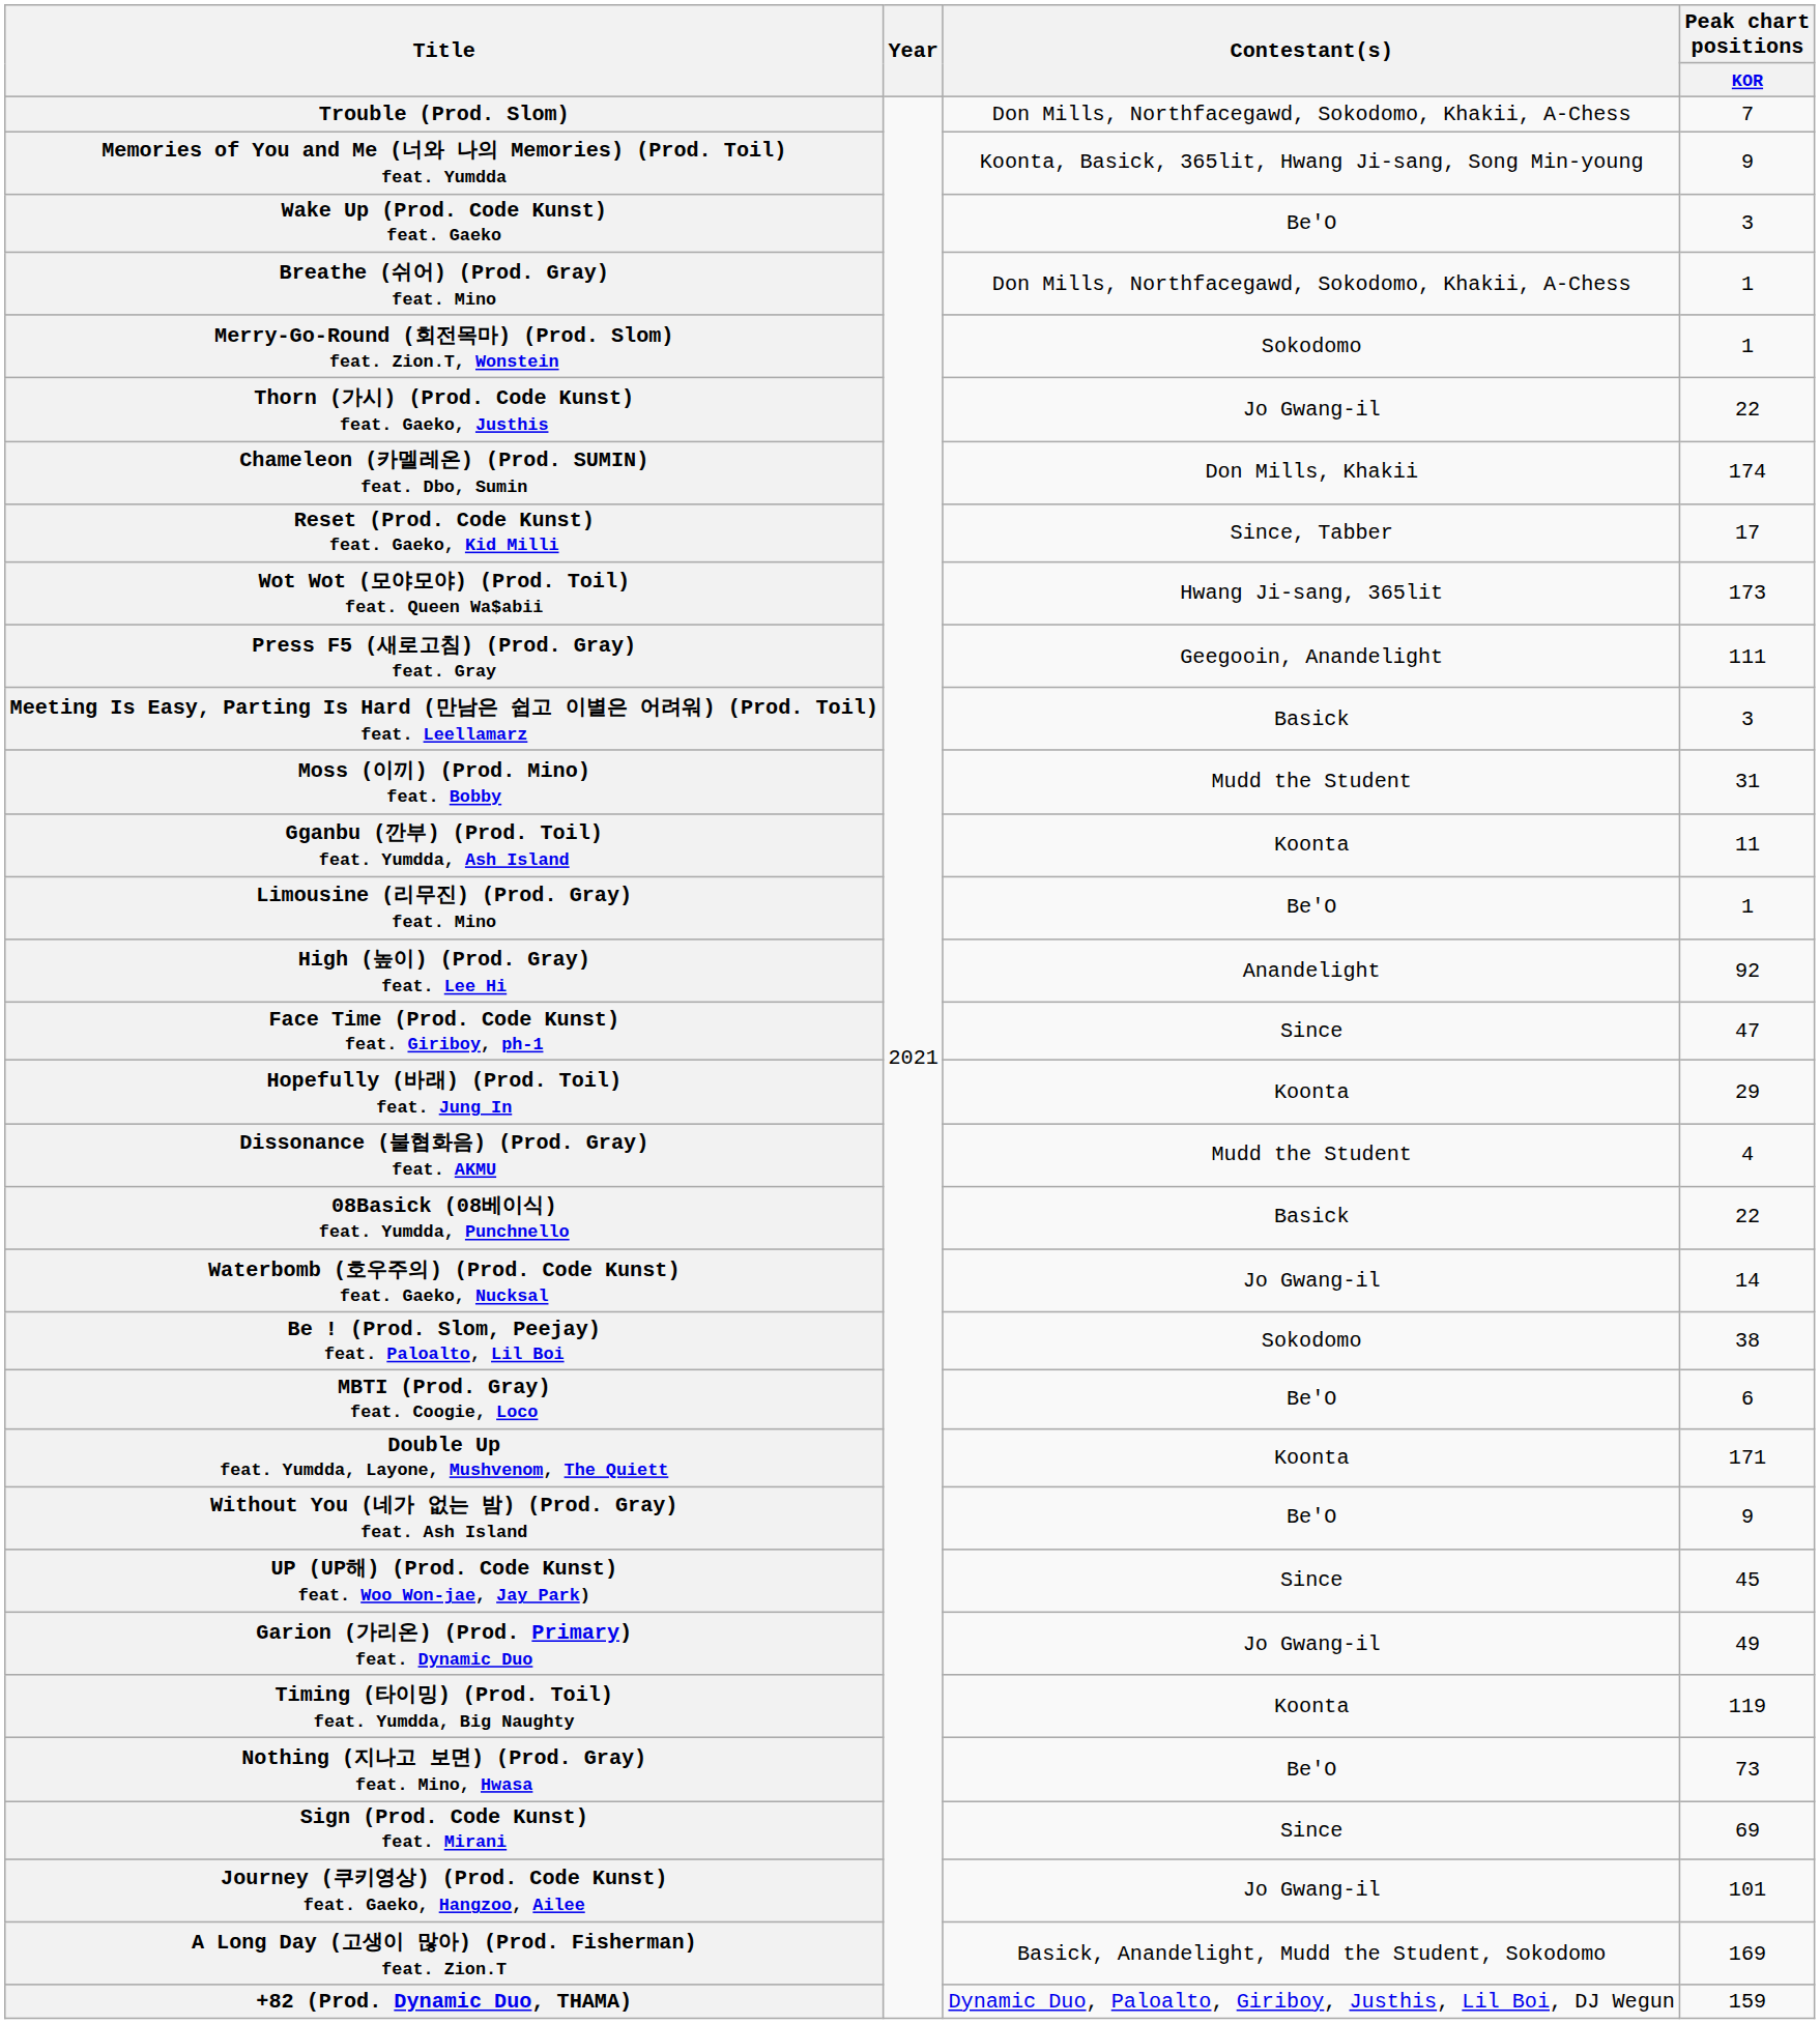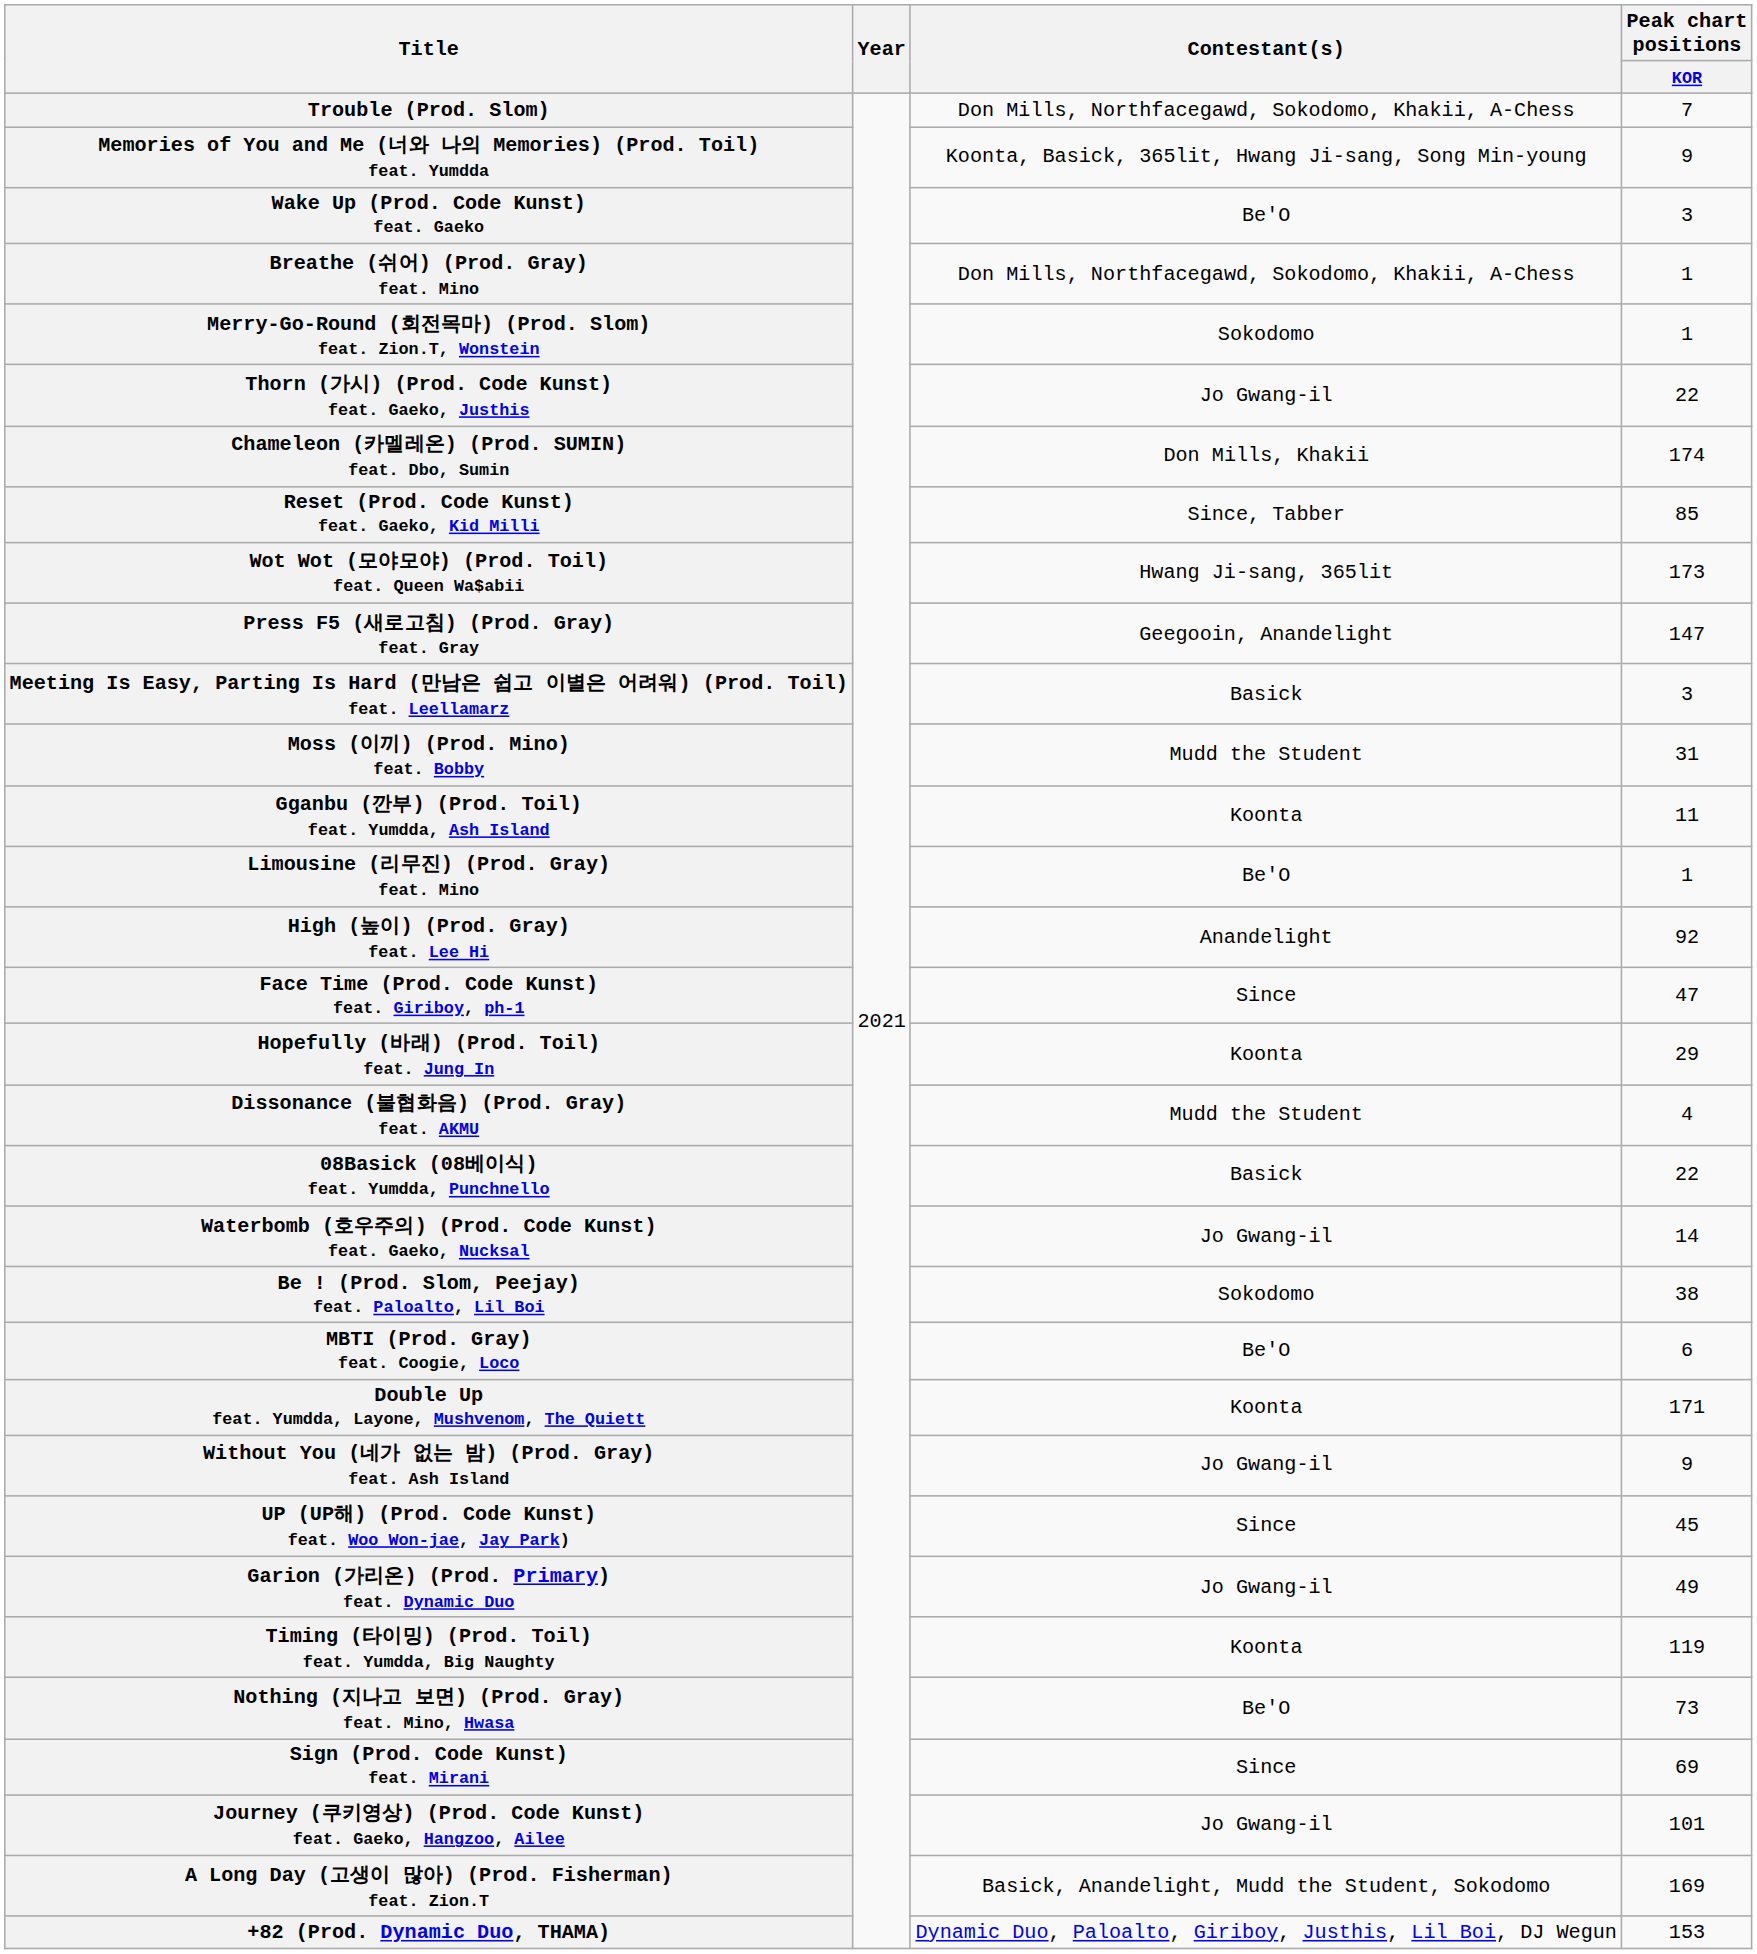 <table class="wikitable plainrowheaders" style="text-align:center">
 <tr>
 <th scope="col" rowspan="2">Title</th>
 <th scope="col" rowspan="2">Year</th>
 <th scope="col" rowspan="2">Contestant(s)</th>
 <th scope="col" colspan="1">Peak chart <br> positions</th>
 </tr>
 <tr>
 <th><small><a href='#'>KOR</a></small><br></th>
 </tr>
 <tr>
 <th scope="row">Trouble (Prod. Slom)</th>
 <td rowspan="32">2021</td>
 <td>Don Mills, Northfacegawd, Sokodomo, Khakii, A-Chess</td>
 <td>7</td>
 </tr>
 <tr>
 <th scope="row">Memories of You and Me (너와 나의 Memories) (Prod. Toil)<br><small>feat. Yumdda</small></th>
 <td>Koonta, Basick, 365lit, Hwang Ji-sang, Song Min-young</td>
 <td>9</td>
 </tr>
 <tr>
 <th scope="row">Wake Up (Prod. Code Kunst)<br><small>feat. Gaeko</small></th>
 <td>Be'O</td>
 <td>3</td>
 </tr>
 <tr>
 <th scope="row">Breathe (쉬어) (Prod. Gray)<br><small>feat. Mino</small></th>
 <td>Don Mills, Northfacegawd, Sokodomo, Khakii, A-Chess</td>
 <td>1</td>
 </tr>
 <tr>
 <th scope="row">Merry-Go-Round (회전목마) (Prod. Slom)<br><small>feat. Zion.T, <a href='#'>Wonstein</a></small></th>
 <td>Sokodomo</td>
 <td>1</td>
 </tr>
 <tr>
 <th scope="row">Thorn (가시) (Prod. Code Kunst)<br><small>feat. Gaeko, <a href='#'>Justhis</a></small></th>
 <td>Jo Gwang-il</td>
 <td>22</td>
 </tr>
 <tr>
 <th scope="row">Chameleon (카멜레온) (Prod. SUMIN)<br><small>feat. Dbo, Sumin</small></th>
 <td>Don Mills, Khakii</td>
 <td>174</td>
 </tr>
 <tr>
 <th scope="row">Reset (Prod. Code Kunst)<br><small>feat. Gaeko, <a href='#'>Kid Milli</a></small></th>
 <td>Since, Tabber</td>
-<td>17</td>
+<td>85</td>
 </tr>
 <tr>
 <th scope="row">Wot Wot (모야모야) (Prod. Toil)<br><small>feat. Queen Wa$abii</small></th>
 <td>Hwang Ji-sang, 365lit</td>
 <td>173</td>
 </tr>
 <tr>
 <th scope="row">Press F5 (새로고침) (Prod. Gray)<br><small>feat. Gray</small></th>
 <td>Geegooin, Anandelight</td>
-<td>111</td>
+<td>147</td>
 </tr>
 <tr>
 <th scope="row">Meeting Is Easy, Parting Is Hard (만남은 쉽고 이별은 어려워) (Prod. Toil)<br><small>feat. <a href='#'>Leellamarz</a></small></th>
 <td>Basick</td>
 <td>3</td>
 </tr>
 <tr>
 <th scope="row">Moss (이끼) (Prod. Mino)<br><small>feat. <a href='#'>Bobby</a></small></th>
 <td>Mudd the Student</td>
 <td>31</td>
 </tr>
 <tr>
 <th scope="row">Gganbu (깐부) (Prod. Toil)<br><small>feat. Yumdda, <a href='#'>Ash Island</a></small></th>
 <td>Koonta</td>
 <td>11</td>
 </tr>
 <tr>
 <th scope="row">Limousine (리무진) (Prod. Gray)<br><small>feat. Mino</small></th>
 <td>Be'O</td>
 <td>1</td>
 </tr>
 <tr>
 <th scope="row">High (높이) (Prod. Gray)<br><small>feat. <a href='#'>Lee Hi</a></small></th>
 <td>Anandelight</td>
 <td>92</td>
 </tr>
 <tr>
 <th scope="row">Face Time (Prod. Code Kunst)<br><small>feat. <a href='#'>Giriboy</a>, <a href='#'>ph-1</a></small></th>
 <td>Since</td>
 <td>47</td>
 </tr>
 <tr>
 <th scope="row">Hopefully (바래) (Prod. Toil)<br><small>feat. <a href='#'>Jung In</a></small></th>
 <td>Koonta</td>
 <td>29</td>
 </tr>
 <tr>
 <th scope="row">Dissonance (불협화음) (Prod. Gray)<br><small>feat. <a href='#'>AKMU</a></small></th>
 <td>Mudd the Student</td>
 <td>4</td>
 </tr>
 <tr>
 <th scope="row">08Basick (08베이식)<br><small>feat. Yumdda, <a href='#'>Punchnello</a></small></th>
 <td>Basick</td>
 <td>22</td>
 </tr>
 <tr>
 <th scope="row">Waterbomb (호우주의) (Prod. Code Kunst)<br><small>feat. Gaeko, <a href='#'>Nucksal</a></small></th>
 <td>Jo Gwang-il</td>
 <td>14</td>
 </tr>
 <tr>
 <th scope="row">Be ! (Prod. Slom, Peejay)<br><small>feat. <a href='#'>Paloalto</a>, <a href='#'>Lil Boi</a></small></th>
 <td>Sokodomo</td>
 <td>38</td>
 </tr>
 <tr>
 <th scope="row">MBTI (Prod. Gray)<br><small>feat. Coogie, <a href='#'>Loco</a></small></th>
 <td>Be'O</td>
 <td>6</td>
 </tr>
 <tr>
 <th scope="row">Double Up<br><small>feat. Yumdda,  Layone, <a href='#'>Mushvenom</a>, <a href='#'>The Quiett</a></small></th>
 <td>Koonta</td>
 <td>171</td>
 </tr>
 <tr>
 <th scope="row">Without You (네가 없는 밤) (Prod. Gray) <br><small>feat. Ash Island</small></th>
-<td>Be'O</td>
+<td>Jo Gwang-il</td>
 <td>9</td>
 </tr>
 <tr>
 <th scope="row">UP (UP해) (Prod. Code Kunst) <br><small>feat. <a href='#'>Woo Won-jae</a>, <a href='#'>Jay Park</a>)</small></th>
 <td>Since</td>
 <td>45</td>
 </tr>
 <tr>
 <th scope="row">Garion (가리온) (Prod. <a href='#'>Primary</a>) <br><small>feat. <a href='#'>Dynamic Duo</a></small></th>
 <td>Jo Gwang-il</td>
 <td>49</td>
 </tr>
 <tr>
 <th scope="row">Timing (타이밍) (Prod. Toil) <br><small>feat. Yumdda, Big Naughty</small></th>
 <td>Koonta</td>
 <td>119</td>
 </tr>
 <tr>
 <th scope="row">Nothing (지나고 보면) (Prod. Gray) <br><small>feat. Mino, <a href='#'>Hwasa</a> </small></th>
 <td>Be'O</td>
 <td>73</td>
 </tr>
 <tr>
 <th scope="row">Sign (Prod. Code Kunst) <br><small>feat. <a href='#'>Mirani</a> </small></th>
 <td>Since</td>
 <td>69</td>
 </tr>
 <tr>
 <th scope="row">Journey (쿠키영상) (Prod. Code Kunst) <br><small>feat. Gaeko, <a href='#'>Hangzoo</a>, <a href='#'>Ailee</a> </small></th>
 <td>Jo Gwang-il</td>
 <td>101</td>
 </tr>
 <tr>
 <th scope="row">A Long Day (고생이 많아) (Prod. Fisherman) <br><small>feat. Zion.T</small></th>
 <td>Basick, Anandelight, Mudd the Student, Sokodomo</td>
 <td>169</td>
 </tr>
 <tr>
 <th scope="row">+82 (Prod. <a href='#'>Dynamic Duo</a>, THAMA)</th>
 <td><a href='#'>Dynamic Duo</a>, <a href='#'>Paloalto</a>, <a href='#'>Giriboy</a>, <a href='#'>Justhis</a>, <a href='#'>Lil Boi</a>, DJ Wegun</td>
-<td>159</td>
+<td>153</td>
 </tr>
 </table>
